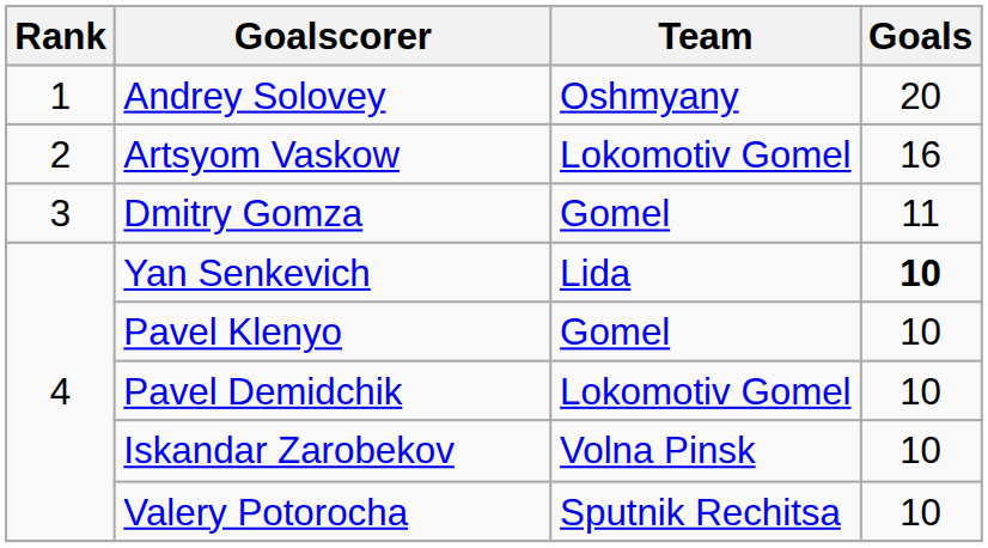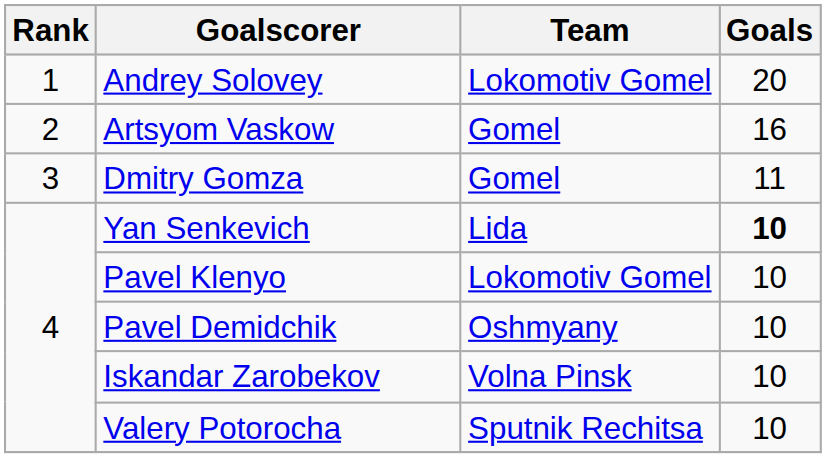 <table class="wikitable" style="font-size: 95%;">
 <tr bgcolor="#CCCCCC" align="center">
 <th>Rank</th>
 <th width=170>Goalscorer</th>
 <th>Team</th>
 <th>Goals</th>
 </tr>
 <tr>
 <td align="center">1</td>
 <td> <a href='#'>Andrey Solovey</a></td>
-<td><a href='#'>Oshmyany</a></td>
+<td><a href='#'>Lokomotiv Gomel</a></td>
 <td align="center">20</td>
 </tr>
 <tr>
 <td align="center">2</td>
 <td> <a href='#'>Artsyom Vaskow</a></td>
-<td><a href='#'>Lokomotiv Gomel</a></td>
+<td><a href='#'>Gomel</a></td>
 <td align="center">16</td>
 </tr>
 <tr>
 <td align="center">3</td>
 <td> <a href='#'>Dmitry Gomza</a></td>
 <td><a href='#'>Gomel</a></td>
 <td align="center">11</td>
 </tr>
 <tr>
 <td align="center" rowspan="5">4</td>
 <td> <a href='#'>Yan Senkevich</a></td>
 <td><a href='#'>Lida</a></td>
 <td align="center"><strong>10</strong></td>
 </tr>
 <tr>
 <td> <a href='#'>Pavel Klenyo</a></td>
-<td><a href='#'>Gomel</a></td>
+<td><a href='#'>Lokomotiv Gomel</a></td>
 <td align="center">10</td>
 </tr>
 <tr>
 <td> <a href='#'>Pavel Demidchik</a></td>
-<td><a href='#'>Lokomotiv Gomel</a></td>
+<td><a href='#'>Oshmyany</a></td>
 <td align="center">10</td>
 </tr>
 <tr>
 <td> <a href='#'>Iskandar Zarobekov</a></td>
 <td><a href='#'>Volna Pinsk</a></td>
 <td align="center">10</td>
 </tr>
 <tr>
 <td> <a href='#'>Valery Potorocha</a></td>
 <td><a href='#'>Sputnik Rechitsa</a></td>
 <td align="center">10</td>
 </tr>
 <tr>
 </tr>
 </table>
